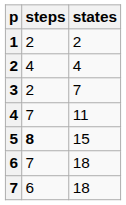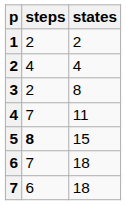 <table class="wikitable" align="right">
 <tr>
 <th>p</th>
 <th>steps</th>
 <th>states</th>
 </tr>
 <tr>
 <th>1</th>
 <td>2</td>
 <td>2</td>
 </tr>
 <tr>
 <th>2</th>
 <td>4</td>
 <td>4</td>
 </tr>
 <tr>
 <th>3</th>
 <td>2</td>
-<td>7</td>
+<td>8</td>
 </tr>
 <tr>
 <th>4</th>
 <td>7</td>
 <td>11</td>
 </tr>
 <tr>
 <th>5</th>
 <td><strong>8</strong></td>
 <td>15</td>
 </tr>
 <tr>
 <th>6</th>
 <td>7</td>
 <td>18</td>
 </tr>
 <tr>
 <th>7</th>
 <td>6</td>
 <td>18</td>
 </tr>
 </table>
